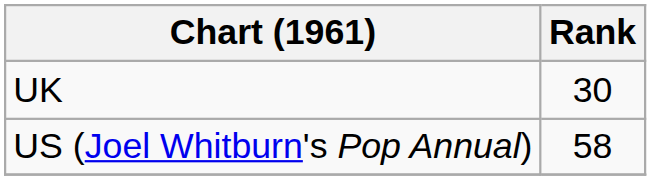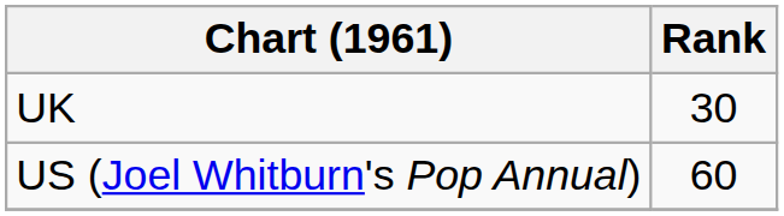 <table class="wikitable">
 <tr>
 <th>Chart (1961)</th>
 <th style="text-align:center;">Rank</th>
 </tr>
 <tr>
 <td>UK </td>
 <td style="text-align:center;">30</td>
 </tr>
 <tr>
 <td>US (<a href='#'>Joel Whitburn</a>'s <em>Pop Annual</em>)</td>
-<td style="text-align:center;">58</td>
+<td style="text-align:center;">60</td>
 </tr>
 <tr>
 </tr>
 </table>
